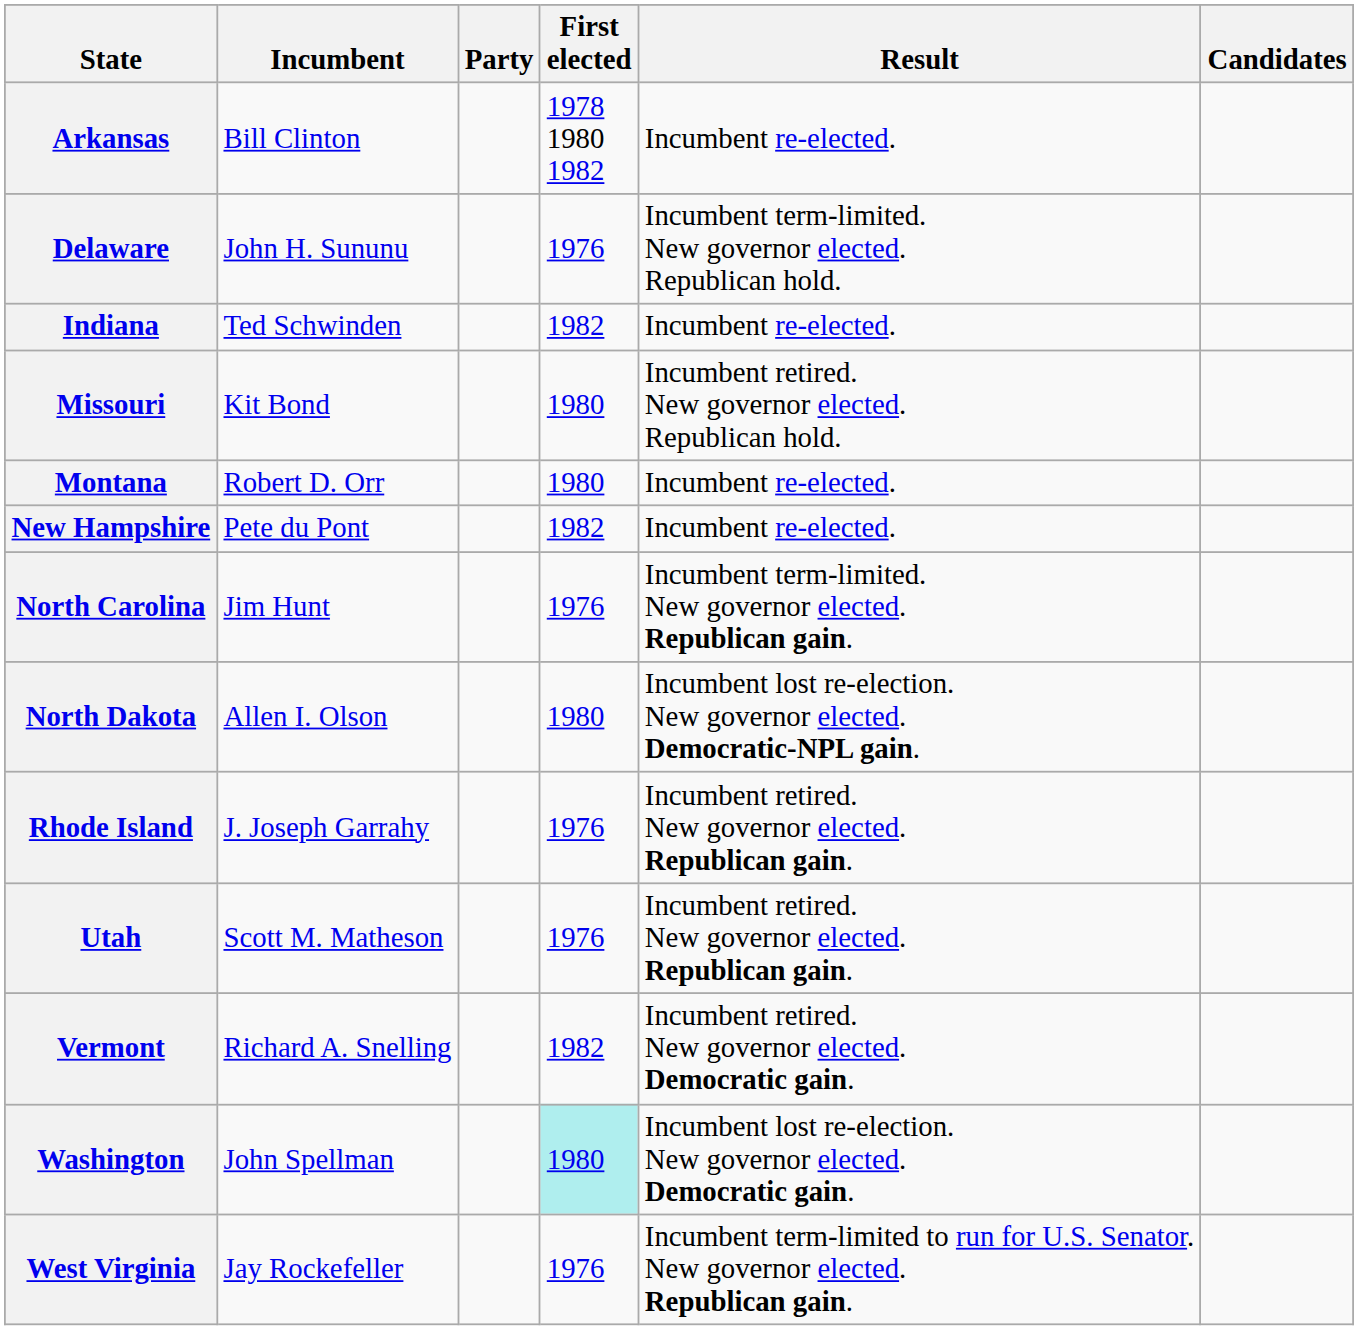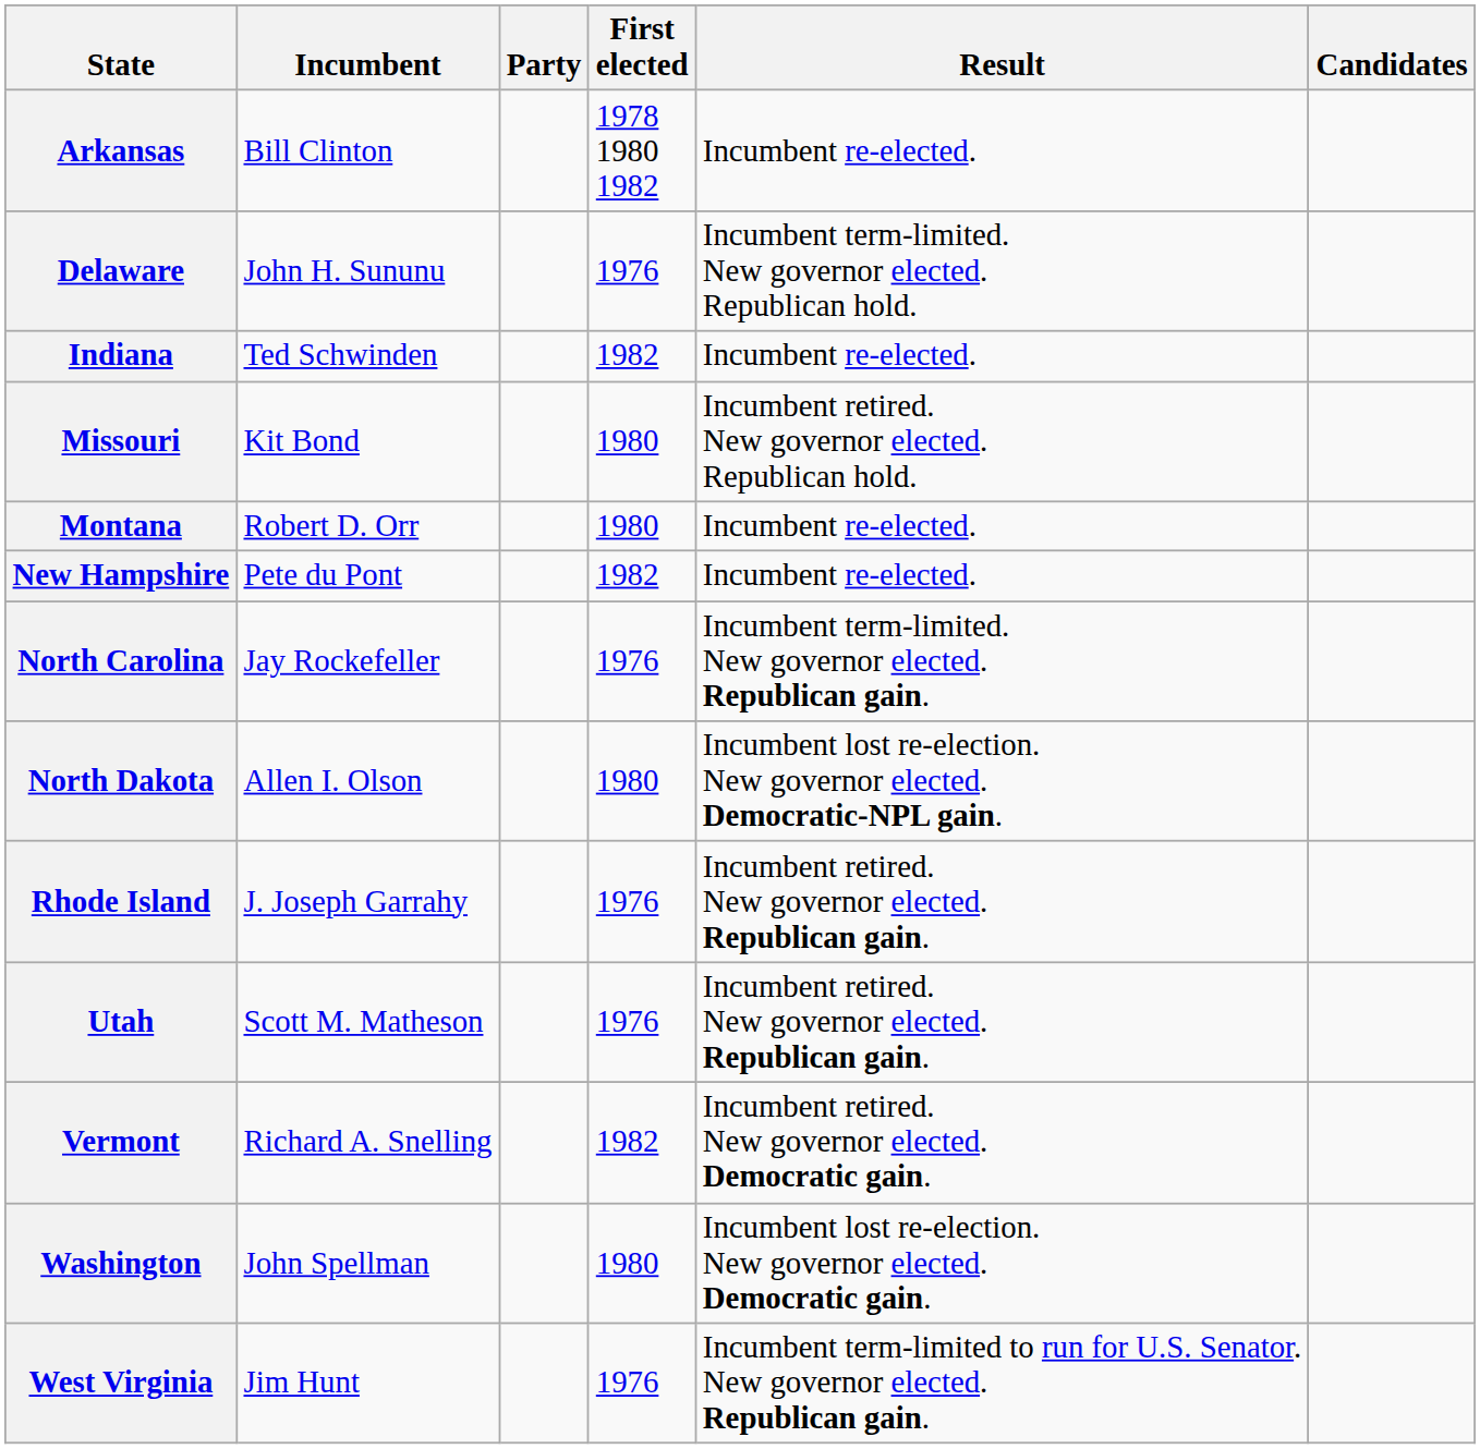 <table class="wikitable sortable">
 <tr valign=bottom>
 <th>State</th>
 <th>Incumbent</th>
 <th>Party</th>
 <th>First<br>elected</th>
 <th>Result</th>
 <th>Candidates</th>
 </tr>
 <tr>
 <th><a href='#'>Arkansas</a></th>
 <td><a href='#'>Bill Clinton</a></td>
 <td></td>
 <td><a href='#'>1978</a><br>1980 <br><a href='#'>1982</a></td>
 <td>Incumbent <a href='#'>re-elected</a>.</td>
 <td nowrap></td>
 </tr>
 <tr>
 <th><a href='#'>Delaware</a></th>
 <td><a href='#'>John H. Sununu</a></td>
 <td></td>
 <td><a href='#'>1976</a></td>
 <td>Incumbent term-limited. <br> New governor <a href='#'>elected</a>. <br> Republican hold.</td>
 <td nowrap></td>
 </tr>
 <tr>
 <th><a href='#'>Indiana</a></th>
 <td><a href='#'>Ted Schwinden</a></td>
 <td></td>
 <td><a href='#'>1982</a></td>
 <td>Incumbent <a href='#'>re-elected</a>.</td>
 <td nowrap></td>
 </tr>
 <tr>
 <th><a href='#'>Missouri</a></th>
 <td><a href='#'>Kit Bond</a></td>
 <td></td>
 <td><a href='#'>1980</a></td>
 <td>Incumbent retired. <br> New governor <a href='#'>elected</a>. <br> Republican hold.</td>
 <td nowrap></td>
 </tr>
 <tr>
 <th><a href='#'>Montana</a></th>
 <td><a href='#'>Robert D. Orr</a></td>
 <td></td>
 <td><a href='#'>1980</a></td>
 <td>Incumbent <a href='#'>re-elected</a>.</td>
 <td nowrap></td>
 </tr>
 <tr>
 <th><a href='#'>New Hampshire</a></th>
 <td><a href='#'>Pete du Pont</a></td>
 <td></td>
 <td><a href='#'>1982</a></td>
 <td>Incumbent <a href='#'>re-elected</a>.</td>
 <td nowrap></td>
 </tr>
 <tr>
 <th><a href='#'>North Carolina</a></th>
-<td><a href='#'>Jim Hunt</a></td>
+<td><a href='#'>Jay Rockefeller</a></td>
 <td></td>
 <td><a href='#'>1976</a></td>
 <td>Incumbent term-limited. <br> New governor <a href='#'>elected</a>. <br> <strong>Republican gain</strong>.</td>
 <td nowrap></td>
 </tr>
 <tr>
 <th><a href='#'>North Dakota</a></th>
 <td><a href='#'>Allen I. Olson</a></td>
 <td></td>
 <td><a href='#'>1980</a></td>
 <td>Incumbent lost re-election. <br> New governor <a href='#'>elected</a>. <br> <strong>Democratic-NPL gain</strong>.</td>
 <td nowrap></td>
 </tr>
 <tr>
 <th><a href='#'>Rhode Island</a></th>
 <td><a href='#'>J. Joseph Garrahy</a></td>
 <td></td>
 <td><a href='#'>1976</a></td>
 <td>Incumbent retired. <br> New governor <a href='#'>elected</a>. <br> <strong>Republican gain</strong>.</td>
 <td nowrap></td>
 </tr>
 <tr>
 <th><a href='#'>Utah</a></th>
 <td><a href='#'>Scott M. Matheson</a></td>
 <td></td>
 <td><a href='#'>1976</a></td>
 <td>Incumbent retired. <br> New governor <a href='#'>elected</a>. <br> <strong>Republican gain</strong>.</td>
 <td nowrap></td>
 </tr>
 <tr>
 <th><a href='#'>Vermont</a></th>
 <td><a href='#'>Richard A. Snelling</a></td>
 <td></td>
 <td><a href='#'>1982</a></td>
 <td>Incumbent retired. <br> New governor <a href='#'>elected</a>. <br> <strong>Democratic gain</strong>.</td>
 <td nowrap></td>
 </tr>
 <tr>
 <th><a href='#'>Washington</a></th>
 <td><a href='#'>John Spellman</a></td>
 <td></td>
-<td style="background: paleturquoise;"><a href='#'>1980</a></td>
+<td><a href='#'>1980</a></td>
 <td>Incumbent lost re-election. <br> New governor <a href='#'>elected</a>. <br> <strong>Democratic gain</strong>.</td>
 <td nowrap></td>
 </tr>
 <tr>
 <th><a href='#'>West Virginia</a></th>
-<td><a href='#'>Jay Rockefeller</a></td>
+<td><a href='#'>Jim Hunt</a></td>
 <td></td>
 <td><a href='#'>1976</a></td>
 <td>Incumbent term-limited to <a href='#'>run for U.S. Senator</a>. <br> New governor <a href='#'>elected</a>. <br> <strong>Republican gain</strong>.</td>
 <td nowrap></td>
 </tr>
 </table>
